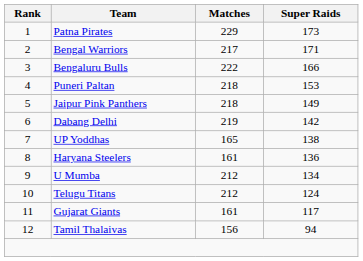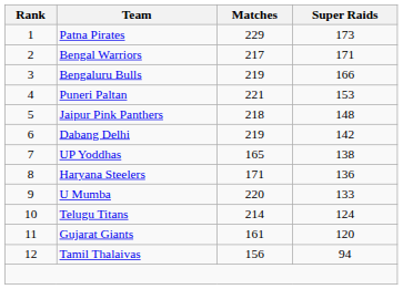 <table class="wikitable" align="center" style="text-align: center; font-size: 100%; width:80%">
 <tr>
 <th>Rank</th>
 <th>Team</th>
 <th>Matches</th>
 <th>Super Raids</th>
 </tr>
 <tr>
 <td>1</td>
 <td style="text-align:left"><a href='#'>Patna Pirates</a></td>
 <td>229</td>
 <td>173</td>
 </tr>
 <tr>
 <td>2</td>
 <td style="text-align:left"><a href='#'>Bengal Warriors</a></td>
 <td>217</td>
 <td>171</td>
 </tr>
 <tr>
 <td>3</td>
 <td style="text-align:left"><a href='#'>Bengaluru Bulls</a></td>
-<td>222</td>
+<td>219</td>
 <td>166</td>
 </tr>
 <tr>
 <td>4</td>
 <td style="text-align:left"><a href='#'>Puneri Paltan</a></td>
-<td>218</td>
+<td>221</td>
 <td>153</td>
 </tr>
 <tr>
 <td>5</td>
 <td style="text-align:left"><a href='#'>Jaipur Pink Panthers</a></td>
 <td>218</td>
-<td>149</td>
+<td>148</td>
 </tr>
 <tr>
 <td>6</td>
 <td style="text-align:left"><a href='#'>Dabang Delhi</a></td>
 <td>219</td>
 <td>142</td>
 </tr>
 <tr>
 <td>7</td>
 <td style="text-align:left"><a href='#'>UP Yoddhas</a></td>
 <td>165</td>
 <td>138</td>
 </tr>
 <tr>
 <td>8</td>
 <td style="text-align:left"><a href='#'>Haryana Steelers</a></td>
-<td>161</td>
+<td>171</td>
 <td>136</td>
 </tr>
 <tr>
 <td>9</td>
 <td style="text-align:left"><a href='#'>U Mumba</a></td>
-<td>212</td>
-<td>134</td>
+<td>220</td>
+<td>133</td>
 </tr>
 <tr>
 <td>10</td>
 <td style="text-align:left"><a href='#'>Telugu Titans</a></td>
-<td>212</td>
+<td>214</td>
 <td>124</td>
 </tr>
 <tr>
 <td>11</td>
 <td style="text-align:left"><a href='#'>Gujarat Giants</a></td>
 <td>161</td>
-<td>117</td>
+<td>120</td>
 </tr>
 <tr>
 <td>12</td>
 <td style="text-align:left"><a href='#'>Tamil Thalaivas</a></td>
 <td>156</td>
 <td>94</td>
 </tr>
 <tr>
 <td colspan="6"><br></td>
 </tr>
 </table>
